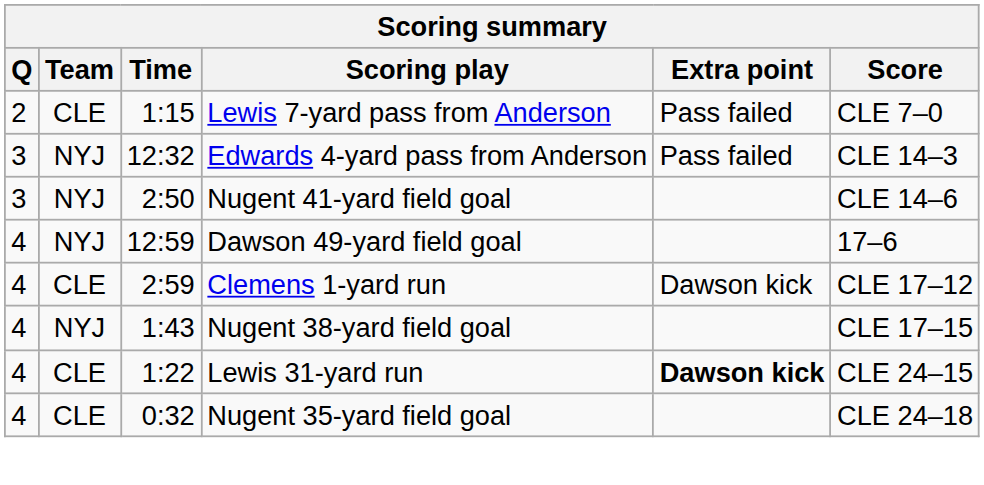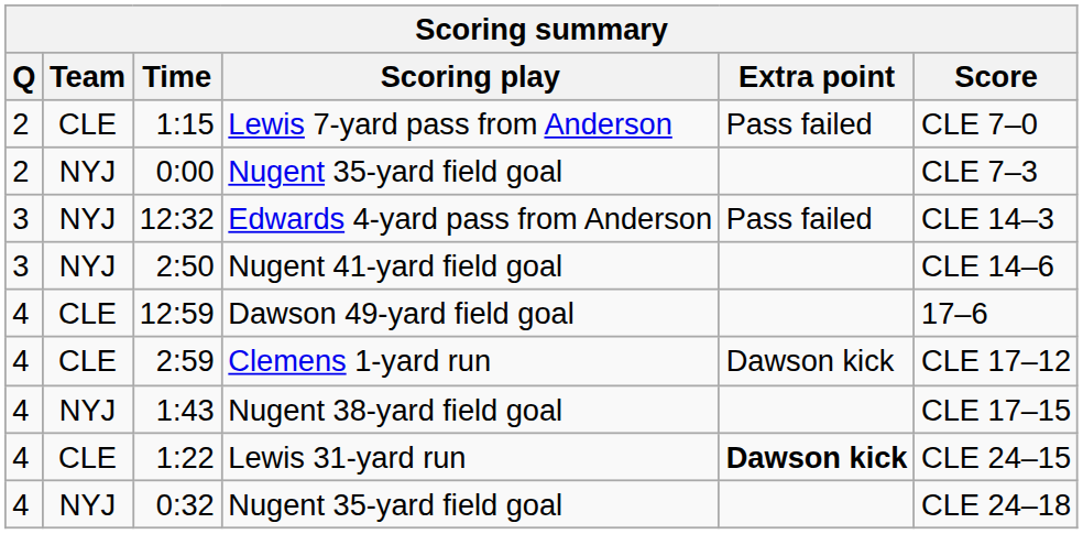 <table class="wikitable" style="font-size: 95%;">
 <tr>
 <th colspan=6>Scoring summary</th>
 </tr>
 <tr>
 <th>Q</th>
 <th>Team</th>
 <th>Time</th>
 <th>Scoring play</th>
 <th>Extra point</th>
 <th>Score</th>
 </tr>
 <tr>
 <td>2</td>
 <td align=center>CLE</td>
 <td align=right>1:15</td>
 <td><a href='#'>Lewis</a> 7-yard pass from <a href='#'>Anderson</a></td>
 <td>Pass failed</td>
 <td>CLE 7–0</td>
 </tr>
 <tr>
+<td>2</td>
+<td align=center>NYJ</td>
+<td align=right>0:00</td>
+<td><a href='#'>Nugent</a> 35-yard field goal</td>
+<td></td>
+<td>CLE 7–3</td>
+</tr>
+<tr>
 <td>3</td>
 <td align=center>NYJ</td>
 <td align=right>12:32</td>
 <td><a href='#'>Edwards</a> 4-yard pass from Anderson</td>
 <td>Pass failed</td>
 <td>CLE 14–3</td>
 </tr>
 <tr>
 <td>3</td>
 <td align=center>NYJ</td>
 <td align=right>2:50</td>
 <td>Nugent 41-yard field goal</td>
 <td></td>
 <td>CLE 14–6</td>
 </tr>
 <tr>
 <td>4</td>
-<td align=center>NYJ</td>
+<td align=center>CLE</td>
 <td align=right>12:59</td>
 <td>Dawson 49-yard field goal</td>
 <td></td>
 <td>17–6</td>
 </tr>
 <tr>
 <td>4</td>
 <td align=center>CLE</td>
 <td align=right>2:59</td>
 <td><a href='#'>Clemens</a> 1-yard run</td>
 <td>Dawson kick</td>
 <td>CLE 17–12</td>
 </tr>
 <tr>
 <td>4</td>
 <td align=center>NYJ</td>
 <td align=right>1:43</td>
 <td>Nugent 38-yard field goal</td>
 <td></td>
 <td>CLE 17–15</td>
 </tr>
 <tr>
 <td>4</td>
 <td align=center>CLE</td>
 <td align=right>1:22</td>
 <td>Lewis 31-yard run</td>
 <td><strong>Dawson kick</strong></td>
 <td>CLE 24–15</td>
 </tr>
 <tr>
 <td>4</td>
-<td align=center>CLE</td>
+<td align=center>NYJ</td>
 <td align=right>0:32</td>
 <td>Nugent 35-yard field goal</td>
 <td></td>
 <td>CLE 24–18</td>
 </tr>
 </table>
